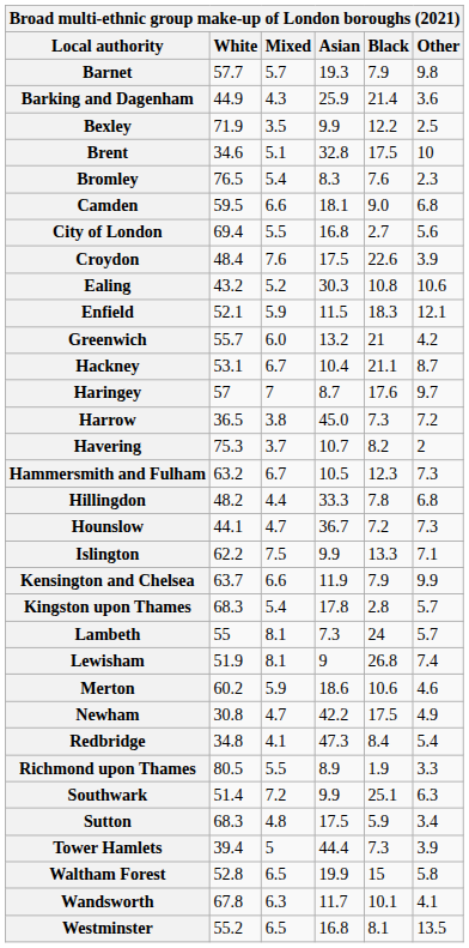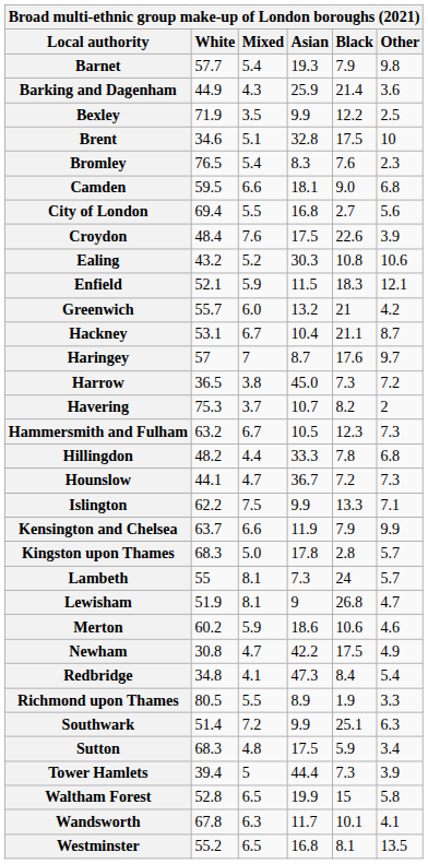 <table class="wikitable sortable mw-collapsible mw-collapsed" style="text-align:left">
 <tr>
 <th colspan="6">Broad multi-ethnic group make-up of London boroughs (2021)</th>
 </tr>
 <tr>
 <th scope="col">Local authority</th>
 <th scope="col">White</th>
 <th scope="col">Mixed</th>
 <th scope="col">Asian</th>
 <th scope="col">Black</th>
 <th scope="col">Other</th>
 </tr>
 <tr>
 <th scope="row">Barnet</th>
 <td>57.7</td>
-<td>5.7</td>
+<td>5.4</td>
 <td>19.3</td>
 <td>7.9</td>
 <td>9.8</td>
 </tr>
 <tr>
 <th scope="row">Barking and Dagenham</th>
 <td>44.9</td>
 <td>4.3</td>
 <td>25.9</td>
 <td>21.4</td>
 <td>3.6</td>
 </tr>
 <tr>
 <th scope="row">Bexley</th>
 <td>71.9</td>
 <td>3.5</td>
 <td>9.9</td>
 <td>12.2</td>
 <td>2.5</td>
 </tr>
 <tr>
 <th scope="row">Brent</th>
 <td>34.6</td>
 <td>5.1</td>
 <td>32.8</td>
 <td>17.5</td>
 <td>10</td>
 </tr>
 <tr>
 <th scope="row">Bromley</th>
 <td>76.5</td>
 <td>5.4</td>
 <td>8.3</td>
 <td>7.6</td>
 <td>2.3</td>
 </tr>
 <tr>
 <th scope="row">Camden</th>
 <td>59.5</td>
 <td>6.6</td>
 <td>18.1</td>
 <td>9.0</td>
 <td>6.8</td>
 </tr>
 <tr>
 <th scope="row">City of London</th>
 <td>69.4</td>
 <td>5.5</td>
 <td>16.8</td>
 <td>2.7</td>
 <td>5.6</td>
 </tr>
 <tr>
 <th scope="row">Croydon</th>
 <td>48.4</td>
 <td>7.6</td>
 <td>17.5</td>
 <td>22.6</td>
 <td>3.9</td>
 </tr>
 <tr>
 <th scope="row">Ealing</th>
 <td>43.2</td>
 <td>5.2</td>
 <td>30.3</td>
 <td>10.8</td>
 <td>10.6</td>
 </tr>
 <tr>
 <th scope="row">Enfield</th>
 <td>52.1</td>
 <td>5.9</td>
 <td>11.5</td>
 <td>18.3</td>
 <td>12.1</td>
 </tr>
 <tr>
 <th scope="row">Greenwich</th>
 <td>55.7</td>
 <td>6.0</td>
 <td>13.2</td>
 <td>21</td>
 <td>4.2</td>
 </tr>
 <tr>
 <th scope="row">Hackney</th>
 <td>53.1</td>
 <td>6.7</td>
 <td>10.4</td>
 <td>21.1</td>
 <td>8.7</td>
 </tr>
 <tr>
 <th scope="row">Haringey</th>
 <td>57</td>
 <td>7</td>
 <td>8.7</td>
 <td>17.6</td>
 <td>9.7</td>
 </tr>
 <tr>
 <th scope="row">Harrow</th>
 <td>36.5</td>
 <td>3.8</td>
 <td>45.0</td>
 <td>7.3</td>
 <td>7.2</td>
 </tr>
 <tr>
 <th scope="row">Havering</th>
 <td>75.3</td>
 <td>3.7</td>
 <td>10.7</td>
 <td>8.2</td>
 <td>2</td>
 </tr>
 <tr>
 <th scope="row">Hammersmith and Fulham</th>
 <td>63.2</td>
 <td>6.7</td>
 <td>10.5</td>
 <td>12.3</td>
 <td>7.3</td>
 </tr>
 <tr>
 <th scope="row">Hillingdon</th>
 <td>48.2</td>
 <td>4.4</td>
 <td>33.3</td>
 <td>7.8</td>
 <td>6.8</td>
 </tr>
 <tr>
 <th scope="row">Hounslow</th>
 <td>44.1</td>
 <td>4.7</td>
 <td>36.7</td>
 <td>7.2</td>
 <td>7.3</td>
 </tr>
 <tr>
 <th scope="row">Islington</th>
 <td>62.2</td>
 <td>7.5</td>
 <td>9.9</td>
 <td>13.3</td>
 <td>7.1</td>
 </tr>
 <tr>
 <th scope="row">Kensington and Chelsea</th>
 <td>63.7</td>
 <td>6.6</td>
 <td>11.9</td>
 <td>7.9</td>
 <td>9.9</td>
 </tr>
 <tr>
 <th scope="row">Kingston upon Thames</th>
 <td>68.3</td>
-<td>5.4</td>
+<td>5.0</td>
 <td>17.8</td>
 <td>2.8</td>
 <td>5.7</td>
 </tr>
 <tr>
 <th scope="row">Lambeth</th>
 <td>55</td>
 <td>8.1</td>
 <td>7.3</td>
 <td>24</td>
 <td>5.7</td>
 </tr>
 <tr>
 <th scope="row">Lewisham</th>
 <td>51.9</td>
 <td>8.1</td>
 <td>9</td>
 <td>26.8</td>
-<td>7.4</td>
+<td>4.7</td>
 </tr>
 <tr>
 <th scope="row">Merton</th>
 <td>60.2</td>
 <td>5.9</td>
 <td>18.6</td>
 <td>10.6</td>
 <td>4.6</td>
 </tr>
 <tr>
 <th scope="row">Newham</th>
 <td>30.8</td>
 <td>4.7</td>
 <td>42.2</td>
 <td>17.5</td>
 <td>4.9</td>
 </tr>
 <tr>
 <th scope="row">Redbridge</th>
 <td>34.8</td>
 <td>4.1</td>
 <td>47.3</td>
 <td>8.4</td>
 <td>5.4</td>
 </tr>
 <tr>
 <th scope="row">Richmond upon Thames</th>
 <td>80.5</td>
 <td>5.5</td>
 <td>8.9</td>
 <td>1.9</td>
 <td>3.3</td>
 </tr>
 <tr>
 <th scope="row">Southwark</th>
 <td>51.4</td>
 <td>7.2</td>
 <td>9.9</td>
 <td>25.1</td>
 <td>6.3</td>
 </tr>
 <tr>
 <th scope="row">Sutton</th>
 <td>68.3</td>
 <td>4.8</td>
 <td>17.5</td>
 <td>5.9</td>
 <td>3.4</td>
 </tr>
 <tr>
 <th scope="row">Tower Hamlets</th>
 <td>39.4</td>
 <td>5</td>
 <td>44.4</td>
 <td>7.3</td>
 <td>3.9</td>
 </tr>
 <tr>
 <th scope="row">Waltham Forest</th>
 <td>52.8</td>
 <td>6.5</td>
 <td>19.9</td>
 <td>15</td>
 <td>5.8</td>
 </tr>
 <tr>
 <th scope="row">Wandsworth</th>
 <td>67.8</td>
 <td>6.3</td>
 <td>11.7</td>
 <td>10.1</td>
 <td>4.1</td>
 </tr>
 <tr>
 <th scope="row">Westminster</th>
 <td>55.2</td>
 <td>6.5</td>
 <td>16.8</td>
 <td>8.1</td>
 <td>13.5</td>
 </tr>
 </table>
